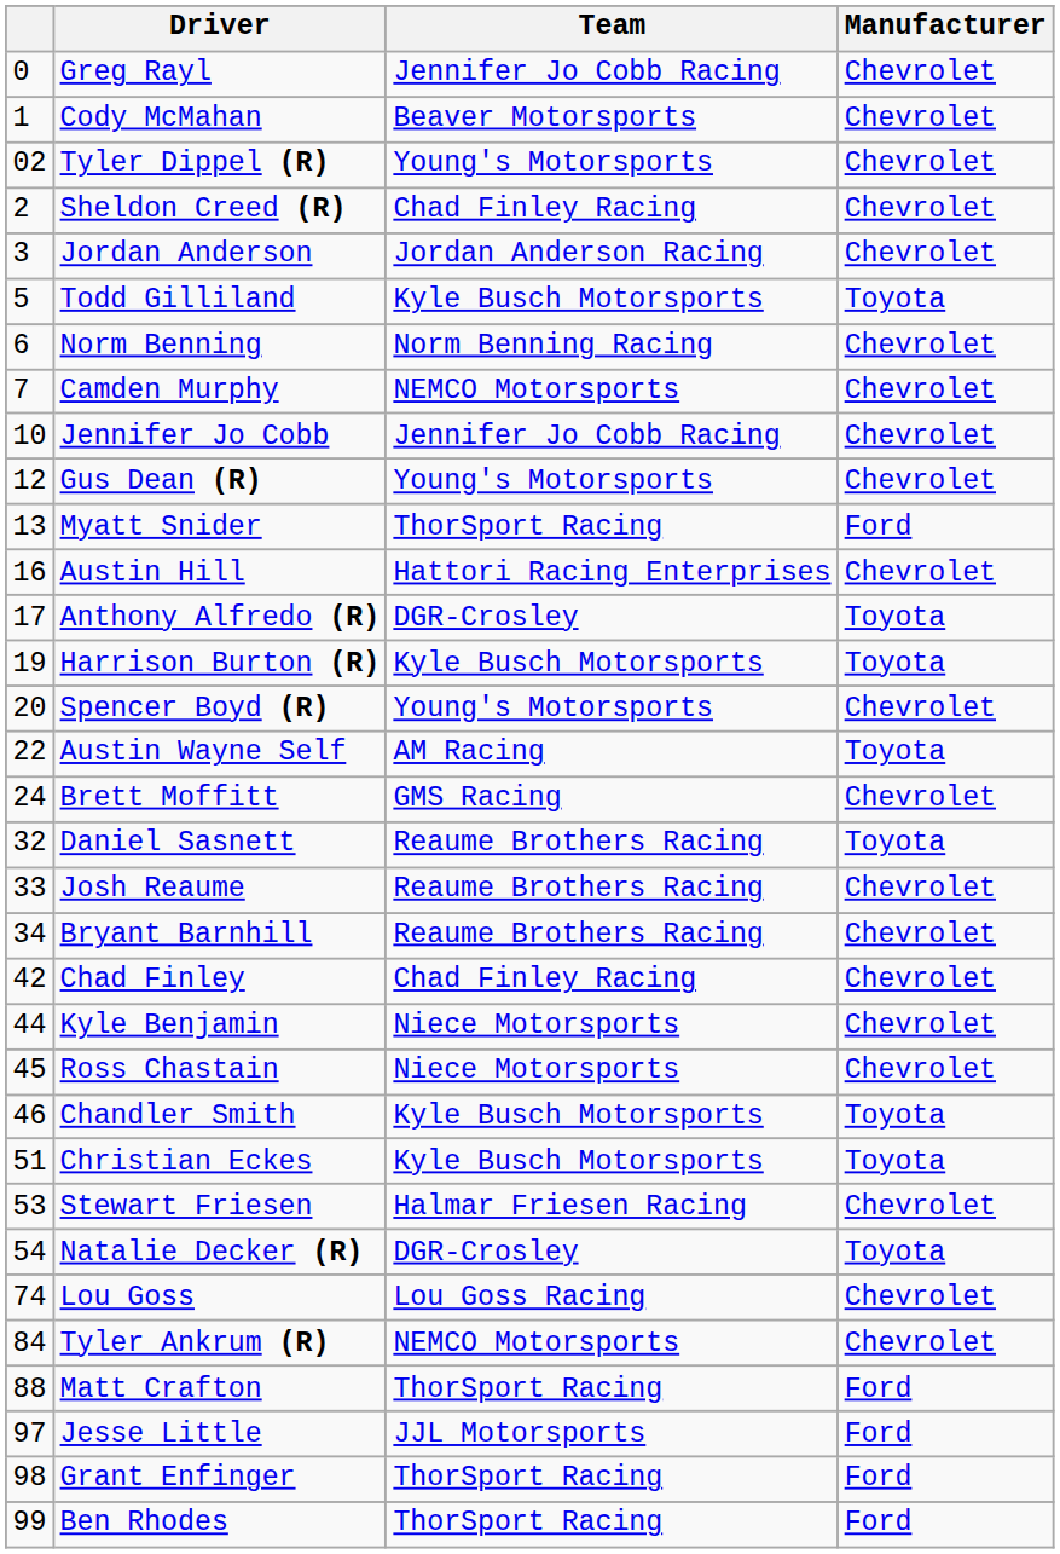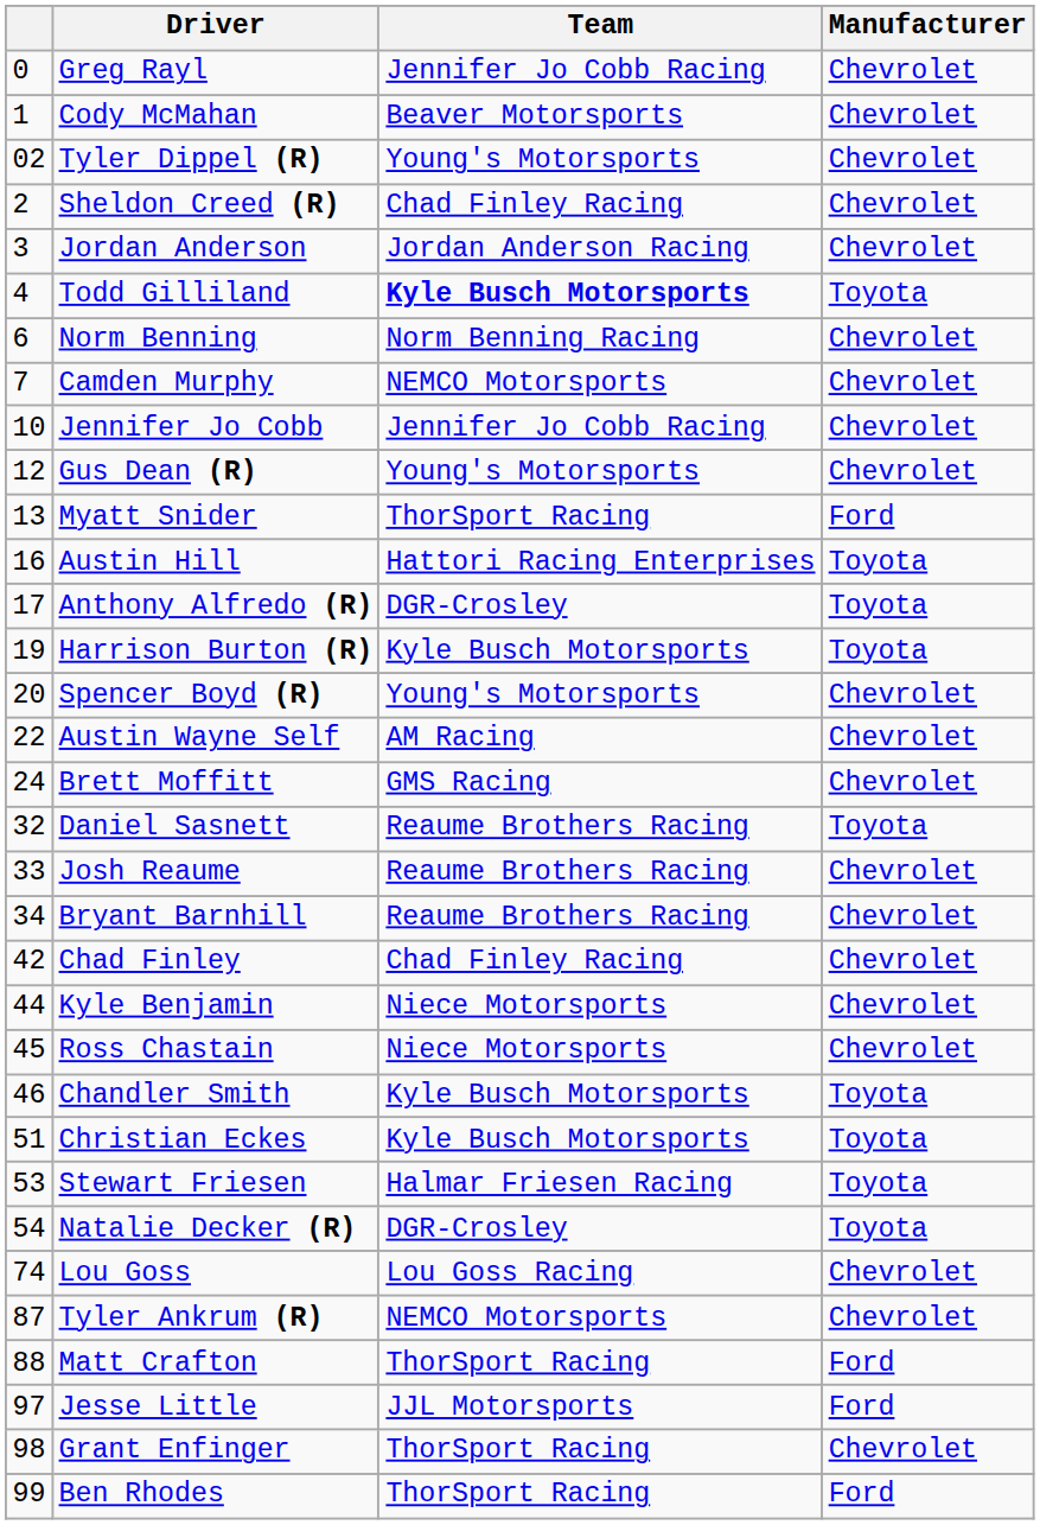 <table class="wikitable" style="font-size:95%">
 <tr>
 <th></th>
 <th>Driver</th>
 <th>Team</th>
 <th>Manufacturer</th>
 </tr>
 <tr>
 <td>0</td>
 <td><a href='#'>Greg Rayl</a></td>
 <td><a href='#'>Jennifer Jo Cobb Racing</a></td>
 <td><a href='#'>Chevrolet</a></td>
 </tr>
 <tr>
 <td>1</td>
 <td><a href='#'>Cody McMahan</a></td>
 <td><a href='#'>Beaver Motorsports</a></td>
 <td><a href='#'>Chevrolet</a></td>
 </tr>
 <tr>
 <td>02</td>
 <td><a href='#'>Tyler Dippel</a> <strong>(R)</strong></td>
 <td><a href='#'>Young's Motorsports</a></td>
 <td><a href='#'>Chevrolet</a></td>
 </tr>
 <tr>
 <td>2</td>
 <td><a href='#'>Sheldon Creed</a> <strong>(R)</strong></td>
 <td><a href='#'>Chad Finley Racing</a></td>
 <td><a href='#'>Chevrolet</a></td>
 </tr>
 <tr>
 <td>3</td>
 <td><a href='#'>Jordan Anderson</a></td>
 <td><a href='#'>Jordan Anderson Racing</a></td>
 <td><a href='#'>Chevrolet</a></td>
 </tr>
 <tr>
-<td>5</td>
+<td>4</td>
 <td><a href='#'>Todd Gilliland</a></td>
-<td><a href='#'>Kyle Busch Motorsports</a></td>
+<td><strong><a href='#'>Kyle Busch Motorsports</a></strong></td>
 <td><a href='#'>Toyota</a></td>
 </tr>
 <tr>
 <td>6</td>
 <td><a href='#'>Norm Benning</a></td>
 <td><a href='#'>Norm Benning Racing</a></td>
 <td><a href='#'>Chevrolet</a></td>
 </tr>
 <tr>
 <td>7</td>
 <td><a href='#'>Camden Murphy</a></td>
 <td><a href='#'>NEMCO Motorsports</a></td>
 <td><a href='#'>Chevrolet</a></td>
 </tr>
 <tr>
 <td>10</td>
 <td><a href='#'>Jennifer Jo Cobb</a></td>
 <td><a href='#'>Jennifer Jo Cobb Racing</a></td>
 <td><a href='#'>Chevrolet</a></td>
 </tr>
 <tr>
 <td>12</td>
 <td><a href='#'>Gus Dean</a> <strong>(R)</strong></td>
 <td><a href='#'>Young's Motorsports</a></td>
 <td><a href='#'>Chevrolet</a></td>
 </tr>
 <tr>
 <td>13</td>
 <td><a href='#'>Myatt Snider</a></td>
 <td><a href='#'>ThorSport Racing</a></td>
 <td><a href='#'>Ford</a></td>
 </tr>
 <tr>
 <td>16</td>
 <td><a href='#'>Austin Hill</a></td>
 <td><a href='#'>Hattori Racing Enterprises</a></td>
-<td><a href='#'>Chevrolet</a></td>
+<td><a href='#'>Toyota</a></td>
 </tr>
 <tr>
 <td>17</td>
 <td><a href='#'>Anthony Alfredo</a> <strong>(R)</strong></td>
 <td><a href='#'>DGR-Crosley</a></td>
 <td><a href='#'>Toyota</a></td>
 </tr>
 <tr>
 <td>19</td>
 <td><a href='#'>Harrison Burton</a> <strong>(R)</strong></td>
 <td><a href='#'>Kyle Busch Motorsports</a></td>
 <td><a href='#'>Toyota</a></td>
 </tr>
 <tr>
 <td>20</td>
 <td><a href='#'>Spencer Boyd</a> <strong>(R)</strong></td>
 <td><a href='#'>Young's Motorsports</a></td>
 <td><a href='#'>Chevrolet</a></td>
 </tr>
 <tr>
 <td>22</td>
 <td><a href='#'>Austin Wayne Self</a></td>
 <td><a href='#'>AM Racing</a></td>
-<td><a href='#'>Toyota</a></td>
+<td><a href='#'>Chevrolet</a></td>
 </tr>
 <tr>
 <td>24</td>
 <td><a href='#'>Brett Moffitt</a></td>
 <td><a href='#'>GMS Racing</a></td>
 <td><a href='#'>Chevrolet</a></td>
 </tr>
 <tr>
 <td>32</td>
 <td><a href='#'>Daniel Sasnett</a></td>
 <td><a href='#'>Reaume Brothers Racing</a></td>
 <td><a href='#'>Toyota</a></td>
 </tr>
 <tr>
 <td>33</td>
 <td><a href='#'>Josh Reaume</a></td>
 <td><a href='#'>Reaume Brothers Racing</a></td>
 <td><a href='#'>Chevrolet</a></td>
 </tr>
 <tr>
 <td>34</td>
 <td><a href='#'>Bryant Barnhill</a></td>
 <td><a href='#'>Reaume Brothers Racing</a></td>
 <td><a href='#'>Chevrolet</a></td>
 </tr>
 <tr>
 <td>42</td>
 <td><a href='#'>Chad Finley</a></td>
 <td><a href='#'>Chad Finley Racing</a></td>
 <td><a href='#'>Chevrolet</a></td>
 </tr>
 <tr>
 <td>44</td>
 <td><a href='#'>Kyle Benjamin</a></td>
 <td><a href='#'>Niece Motorsports</a></td>
 <td><a href='#'>Chevrolet</a></td>
 </tr>
 <tr>
 <td>45</td>
 <td><a href='#'>Ross Chastain</a></td>
 <td><a href='#'>Niece Motorsports</a></td>
 <td><a href='#'>Chevrolet</a></td>
 </tr>
 <tr>
 <td>46</td>
 <td><a href='#'>Chandler Smith</a></td>
 <td><a href='#'>Kyle Busch Motorsports</a></td>
 <td><a href='#'>Toyota</a></td>
 </tr>
 <tr>
 <td>51</td>
 <td><a href='#'>Christian Eckes</a></td>
 <td><a href='#'>Kyle Busch Motorsports</a></td>
 <td><a href='#'>Toyota</a></td>
 </tr>
 <tr>
 <td>53</td>
 <td><a href='#'>Stewart Friesen</a></td>
 <td><a href='#'>Halmar Friesen Racing</a></td>
-<td><a href='#'>Chevrolet</a></td>
+<td><a href='#'>Toyota</a></td>
 </tr>
 <tr>
 <td>54</td>
 <td><a href='#'>Natalie Decker</a> <strong>(R)</strong></td>
 <td><a href='#'>DGR-Crosley</a></td>
 <td><a href='#'>Toyota</a></td>
 </tr>
 <tr>
 <td>74</td>
 <td><a href='#'>Lou Goss</a></td>
 <td><a href='#'>Lou Goss Racing</a></td>
 <td><a href='#'>Chevrolet</a></td>
 </tr>
 <tr>
-<td>84</td>
+<td>87</td>
 <td><a href='#'>Tyler Ankrum</a> <strong>(R)</strong></td>
 <td><a href='#'>NEMCO Motorsports</a></td>
 <td><a href='#'>Chevrolet</a></td>
 </tr>
 <tr>
 <td>88</td>
 <td><a href='#'>Matt Crafton</a></td>
 <td><a href='#'>ThorSport Racing</a></td>
 <td><a href='#'>Ford</a></td>
 </tr>
 <tr>
 <td>97</td>
 <td><a href='#'>Jesse Little</a></td>
 <td><a href='#'>JJL Motorsports</a></td>
 <td><a href='#'>Ford</a></td>
 </tr>
 <tr>
 <td>98</td>
 <td><a href='#'>Grant Enfinger</a></td>
 <td><a href='#'>ThorSport Racing</a></td>
-<td><a href='#'>Ford</a></td>
+<td><a href='#'>Chevrolet</a></td>
 </tr>
 <tr>
 <td>99</td>
 <td><a href='#'>Ben Rhodes</a></td>
 <td><a href='#'>ThorSport Racing</a></td>
 <td><a href='#'>Ford</a></td>
 </tr>
 </table>
